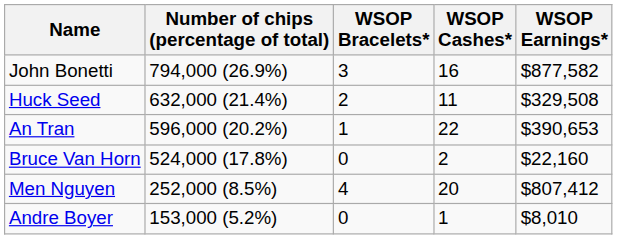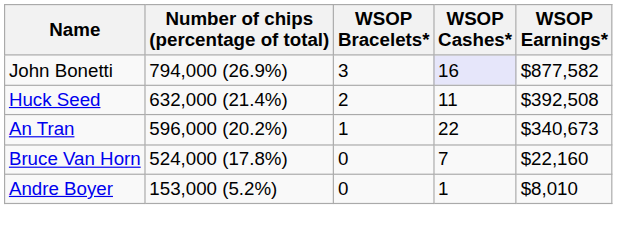 <table class="wikitable sortable">
 <tr>
 <th>Name</th>
 <th>Number of chips<br>(percentage of total)</th>
 <th>WSOP<br>Bracelets*</th>
 <th>WSOP<br>Cashes*</th>
 <th>WSOP<br>Earnings*</th>
 </tr>
 <tr>
 <td> John Bonetti</td>
 <td>794,000 (26.9%)</td>
 <td>3</td>
-<td>16</td>
+<td style="background: lavender;">16</td>
 <td>$877,582</td>
 </tr>
 <tr>
 <td> <a href='#'>Huck Seed</a></td>
 <td>632,000 (21.4%)</td>
 <td>2</td>
 <td>11</td>
-<td>$329,508</td>
+<td>$392,508</td>
 </tr>
 <tr>
 <td> <a href='#'>An Tran</a></td>
 <td>596,000 (20.2%)</td>
 <td>1</td>
 <td>22</td>
-<td>$390,653</td>
+<td>$340,673</td>
 </tr>
 <tr>
 <td> <a href='#'>Bruce Van Horn</a></td>
 <td>524,000 (17.8%)</td>
 <td>0</td>
-<td>2</td>
+<td>7</td>
 <td>$22,160</td>
-</tr>
-<tr>
-<td> <a href='#'>Men Nguyen</a></td>
-<td>252,000 (8.5%)</td>
-<td>4</td>
-<td>20</td>
-<td>$807,412</td>
 </tr>
 <tr>
 <td> <a href='#'>Andre Boyer</a></td>
 <td>153,000 (5.2%)</td>
 <td>0</td>
 <td>1</td>
 <td>$8,010</td>
 </tr>
 </table>
